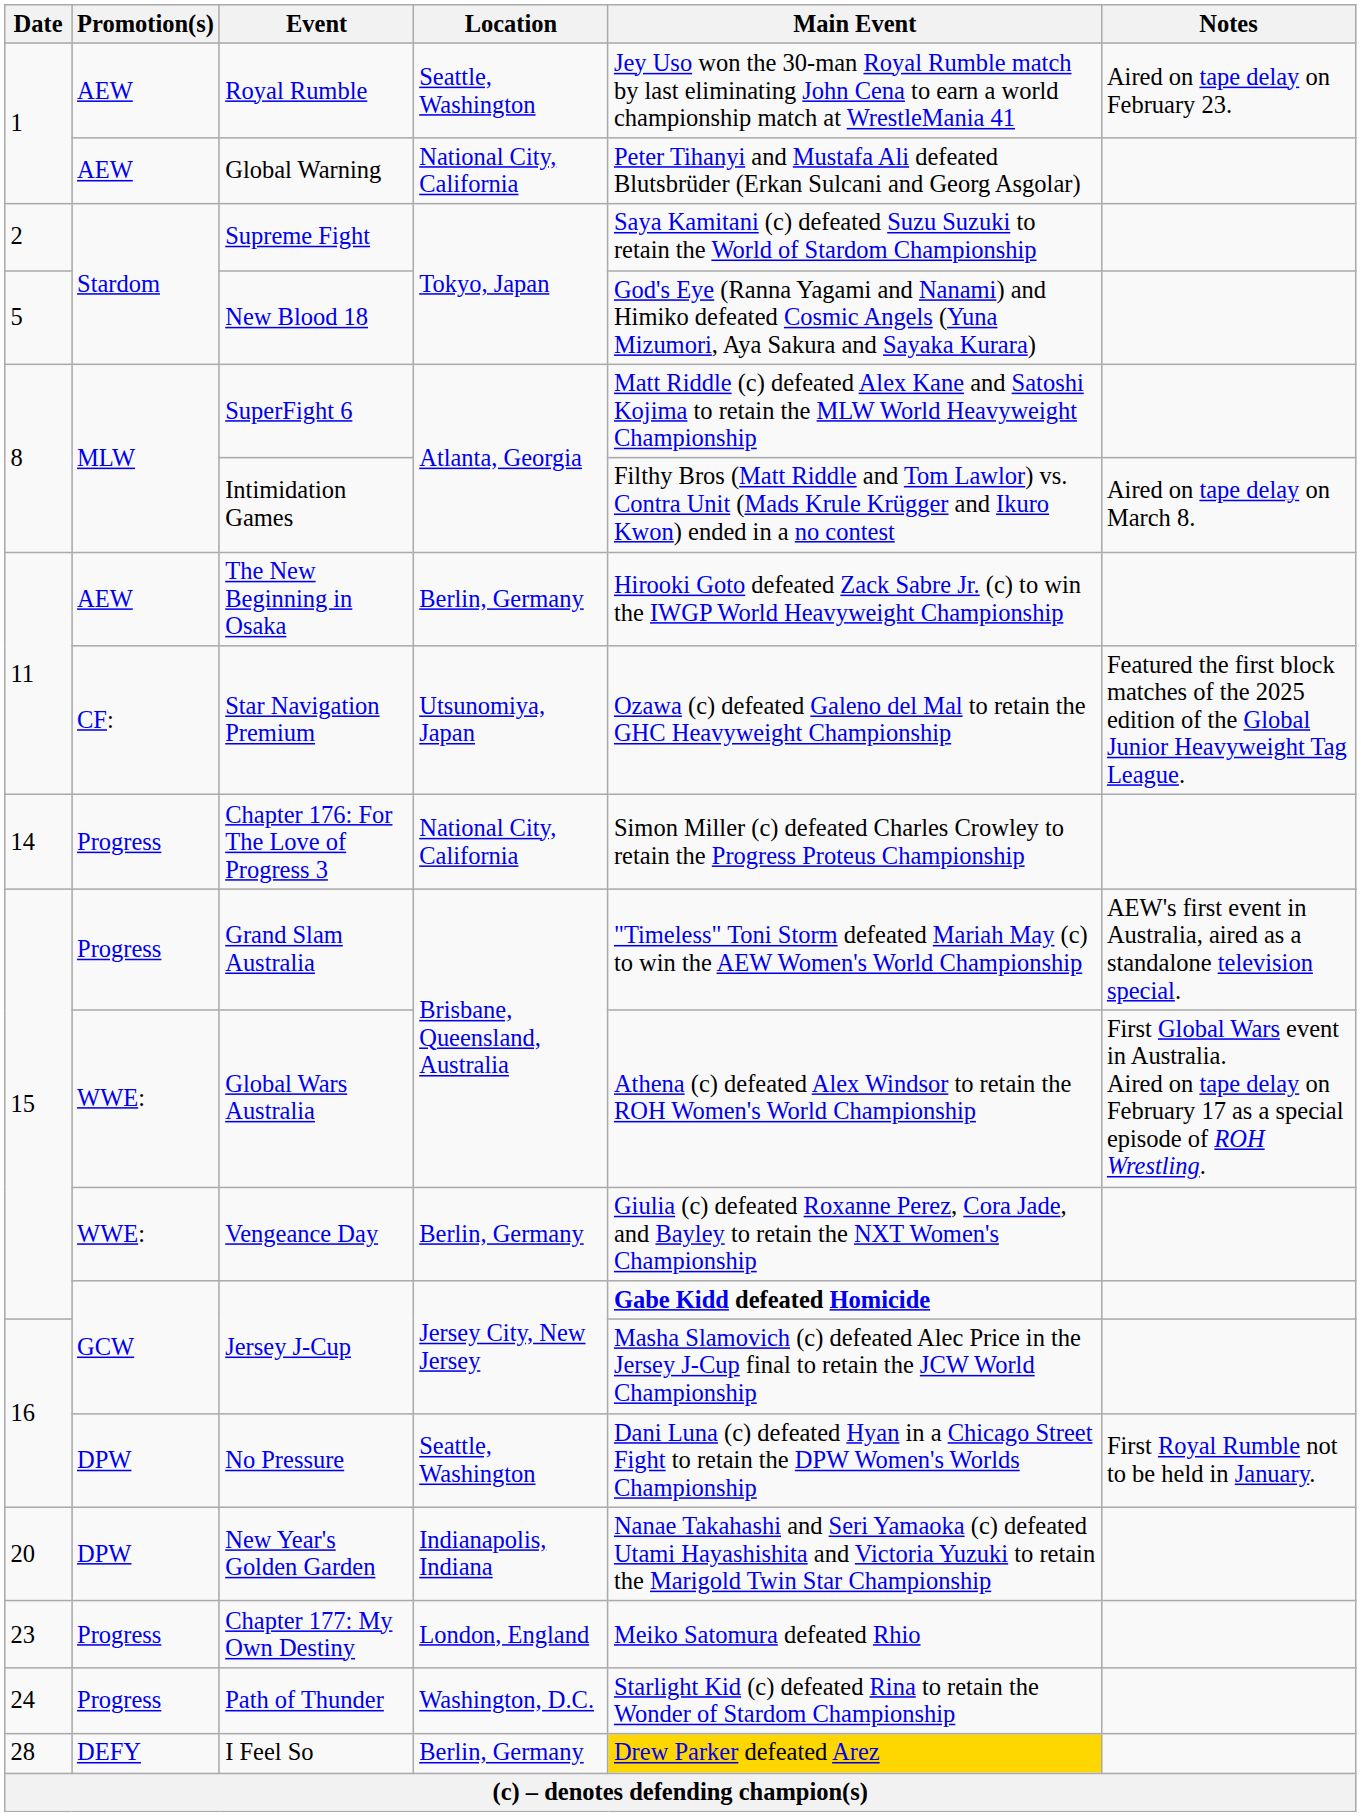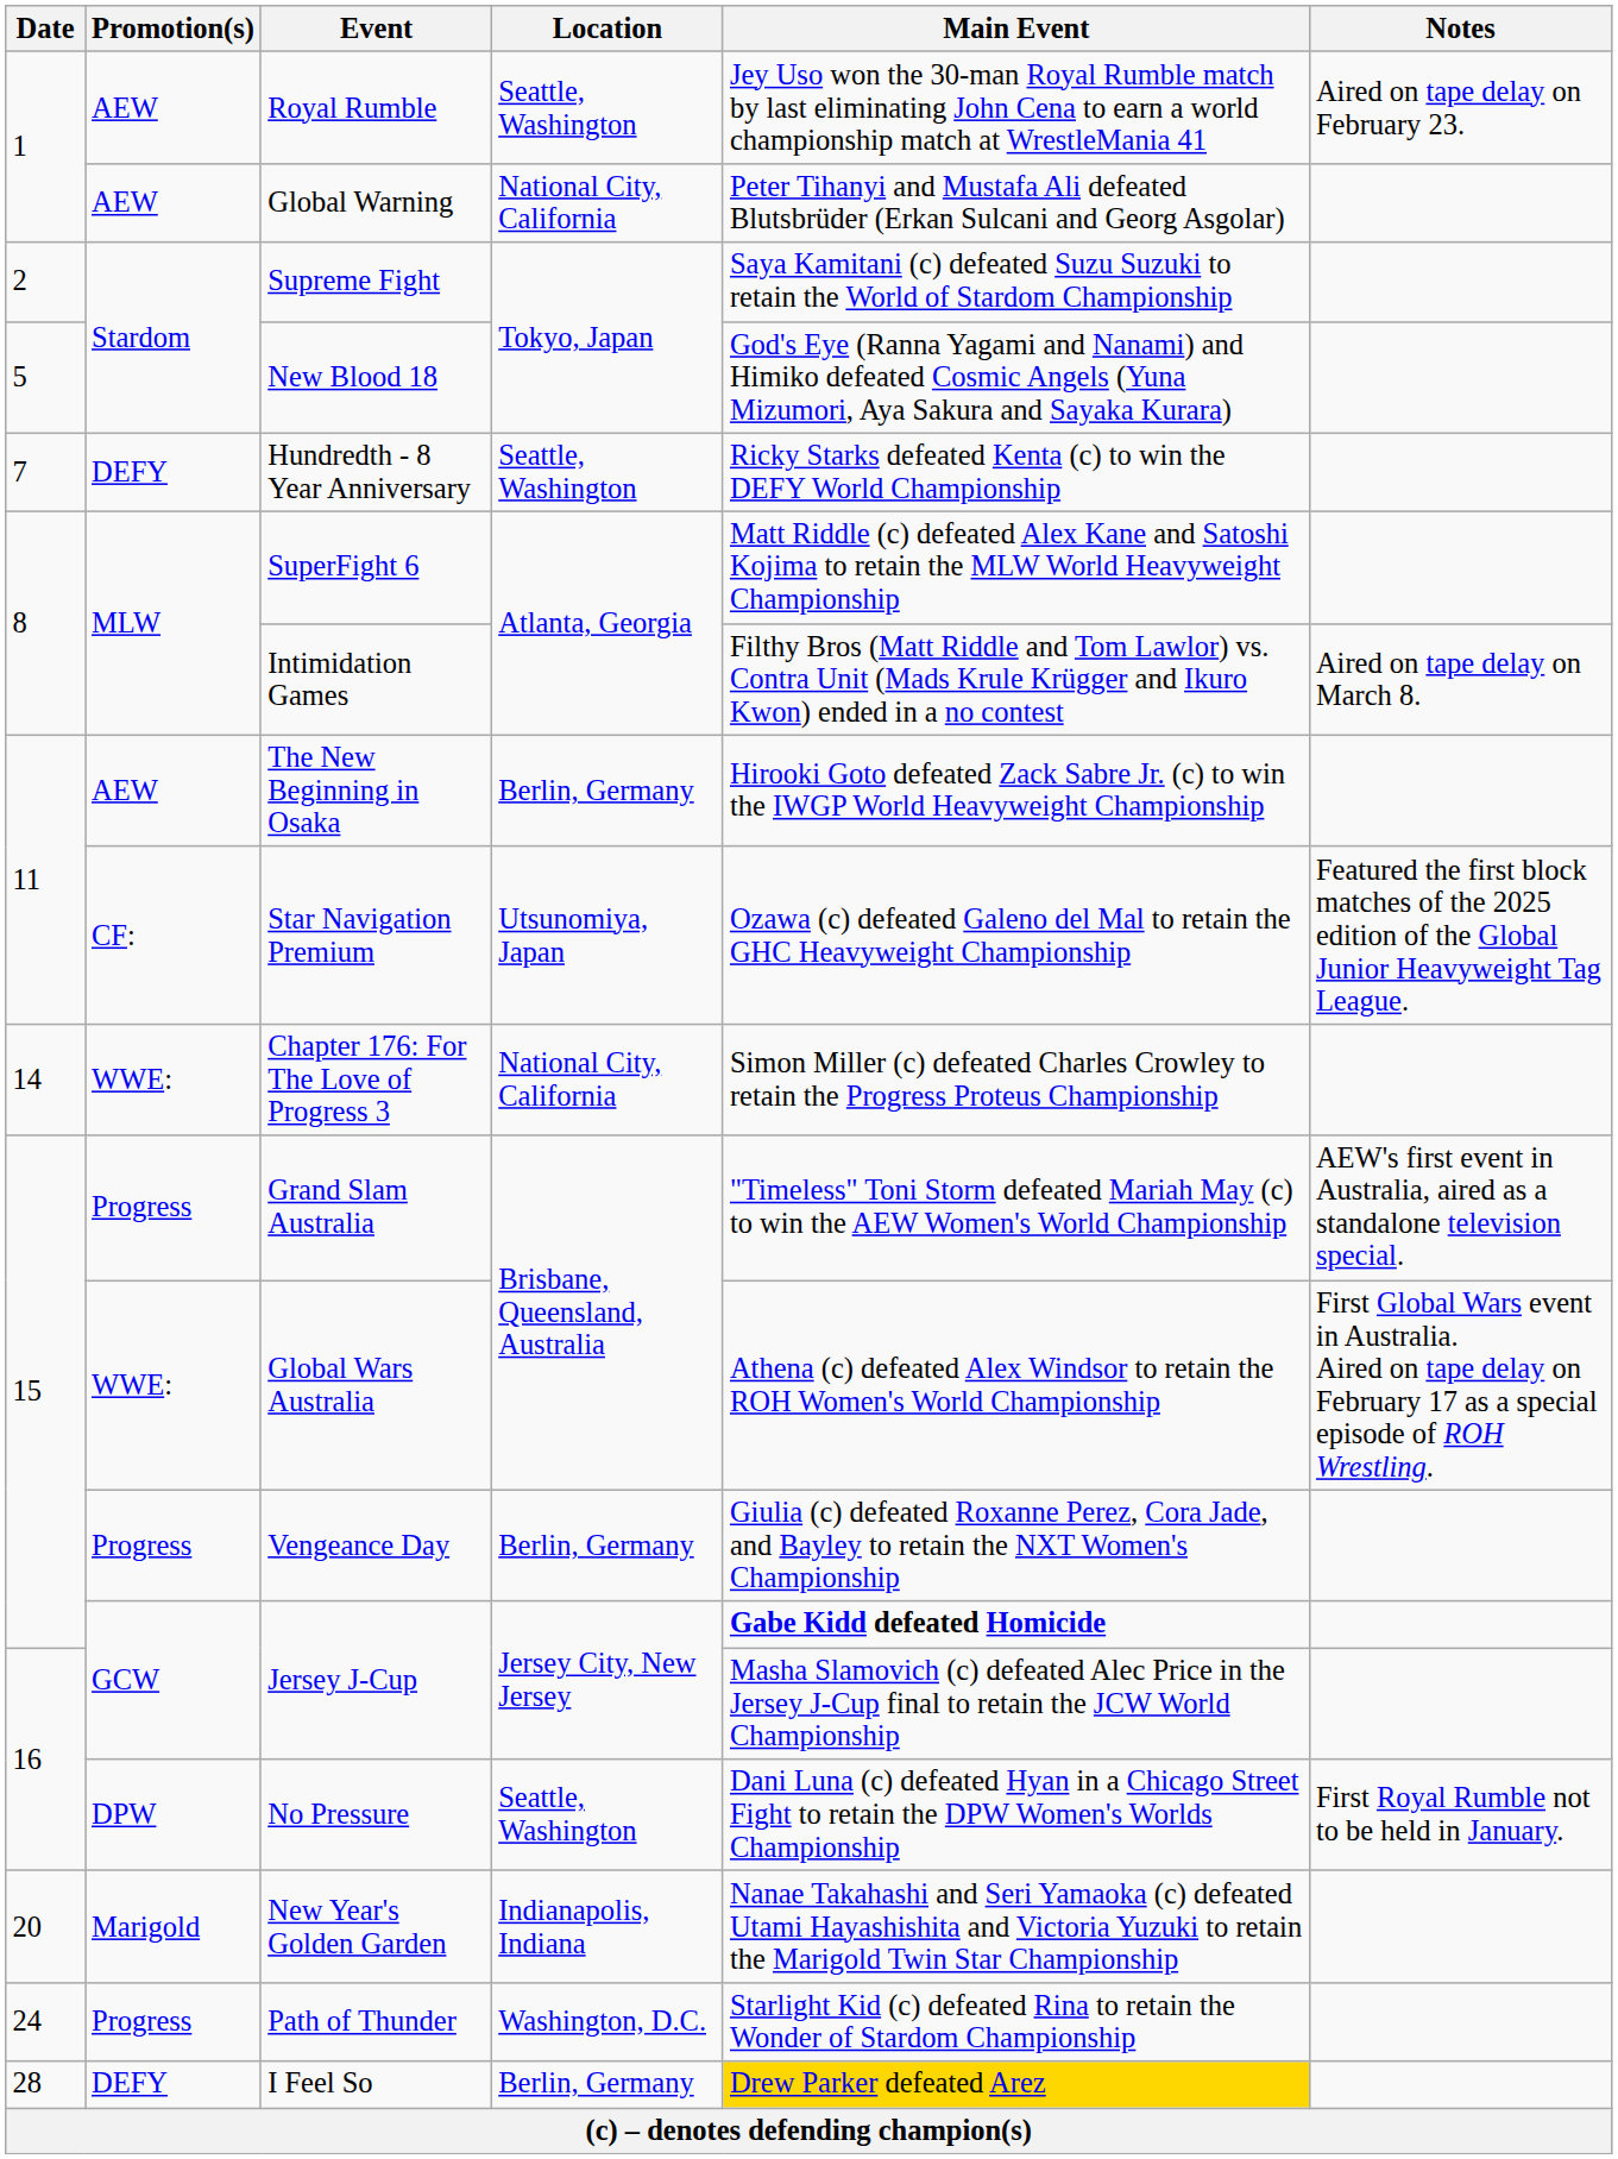 <table class="wikitable" style="width:100%;">
 <tr>
 <th width="5%">Date</th>
 <th width="5%">Promotion(s)</th>
 <th style="width:15%;">Event</th>
 <th style="width:15%;">Location</th>
 <th style="width:40%;">Main Event</th>
 <th style="width:20%;">Notes</th>
 </tr>
 <tr>
 <td rowspan=2>1</td>
 <td><a href='#'>AEW</a></td>
 <td><a href='#'>Royal Rumble</a></td>
 <td><a href='#'>Seattle, Washington</a></td>
 <td><a href='#'>Jey Uso</a> won the 30-man <a href='#'>Royal Rumble match</a> by last eliminating <a href='#'>John Cena</a> to earn a world championship match at <a href='#'>WrestleMania 41</a></td>
 <td>Aired on <a href='#'>tape delay</a> on February 23.</td>
 </tr>
 <tr>
 <td><a href='#'>AEW</a></td>
 <td>Global Warning</td>
 <td><a href='#'>National City, California</a></td>
 <td><a href='#'>Peter Tihanyi</a> and <a href='#'>Mustafa Ali</a> defeated Blutsbrüder (Erkan Sulcani and Georg Asgolar)</td>
 <td></td>
 </tr>
 <tr>
 <td>2</td>
 <td rowspan=2><a href='#'>Stardom</a></td>
 <td><a href='#'>Supreme Fight</a></td>
 <td rowspan=2><a href='#'>Tokyo, Japan</a></td>
 <td><a href='#'>Saya Kamitani</a> (c) defeated <a href='#'>Suzu Suzuki</a> to retain the <a href='#'>World of Stardom Championship</a></td>
 <td></td>
 </tr>
 <tr>
 <td>5</td>
 <td><a href='#'>New Blood 18</a></td>
 <td><a href='#'>God's Eye</a> (Ranna Yagami and <a href='#'>Nanami</a>) and Himiko defeated <a href='#'>Cosmic Angels</a> (<a href='#'>Yuna Mizumori</a>, Aya Sakura and <a href='#'>Sayaka Kurara</a>)</td>
 <td></td>
 </tr>
 <tr>
+<td>7</td>
+<td><a href='#'>DEFY</a></td>
+<td>Hundredth - 8 Year Anniversary</td>
+<td><a href='#'>Seattle, Washington</a></td>
+<td><a href='#'>Ricky Starks</a> defeated <a href='#'>Kenta</a> (c) to win the <a href='#'>DEFY World Championship</a></td>
+<td></td>
+</tr>
+<tr>
 <td rowspan=2>8</td>
 <td rowspan=2><a href='#'>MLW</a></td>
 <td><a href='#'>SuperFight 6</a></td>
 <td rowspan=2><a href='#'>Atlanta, Georgia</a></td>
 <td><a href='#'>Matt Riddle</a> (c) defeated <a href='#'>Alex Kane</a> and <a href='#'>Satoshi Kojima</a> to retain the <a href='#'>MLW World Heavyweight Championship</a></td>
 <td></td>
 </tr>
 <tr>
 <td>Intimidation Games</td>
 <td>Filthy Bros (<a href='#'>Matt Riddle</a> and <a href='#'>Tom Lawlor</a>) vs. <a href='#'>Contra Unit</a> (<a href='#'>Mads Krule Krügger</a> and <a href='#'>Ikuro Kwon</a>) ended in a <a href='#'>no contest</a></td>
 <td>Aired on <a href='#'>tape delay</a> on March 8.</td>
 </tr>
 <tr>
 <td rowspan=2>11</td>
 <td><a href='#'>AEW</a></td>
 <td><a href='#'>The New Beginning in Osaka</a></td>
 <td><a href='#'>Berlin, Germany</a></td>
 <td><a href='#'>Hirooki Goto</a> defeated <a href='#'>Zack Sabre Jr.</a> (c) to win the <a href='#'>IWGP World Heavyweight Championship</a></td>
 <td></td>
 </tr>
 <tr>
 <td><a href='#'>CF</a>:</td>
 <td><a href='#'>Star Navigation Premium</a><br></td>
 <td><a href='#'>Utsunomiya, Japan</a></td>
 <td><a href='#'>Ozawa</a> (c) defeated <a href='#'>Galeno del Mal</a> to retain the <a href='#'>GHC Heavyweight Championship</a></td>
 <td>Featured the first block matches of the 2025 edition of the <a href='#'>Global Junior Heavyweight Tag League</a>.</td>
 </tr>
 <tr>
 <td>14</td>
-<td><a href='#'>Progress</a></td>
+<td><a href='#'>WWE</a>:</td>
 <td><a href='#'>Chapter 176: For The Love of Progress 3</a></td>
 <td><a href='#'>National City, California</a></td>
 <td>Simon Miller (c) defeated Charles Crowley to retain the <a href='#'>Progress Proteus Championship</a></td>
 <td></td>
 </tr>
 <tr>
 <td rowspan=4>15</td>
 <td><a href='#'>Progress</a></td>
 <td><a href='#'>Grand Slam Australia</a></td>
 <td rowspan="2"><a href='#'>Brisbane, Queensland, Australia</a></td>
 <td><a href='#'>"Timeless" Toni Storm</a> defeated <a href='#'>Mariah May</a> (c) to win the <a href='#'>AEW Women's World Championship</a></td>
 <td>AEW's first event in Australia, aired as a standalone <a href='#'>television special</a>.</td>
 </tr>
 <tr>
 <td><a href='#'>WWE</a>:</td>
 <td><a href='#'>Global Wars Australia</a></td>
 <td><a href='#'>Athena</a> (c) defeated <a href='#'>Alex Windsor</a> to retain the <a href='#'>ROH Women's World Championship</a></td>
 <td>First <a href='#'>Global Wars</a> event in Australia.<br>Aired on <a href='#'>tape delay</a> on February 17 as a special episode of <em><a href='#'>ROH Wrestling</a></em>.</td>
 </tr>
 <tr>
-<td><a href='#'>WWE</a>:</td>
+<td><a href='#'>Progress</a></td>
 <td><a href='#'>Vengeance Day</a></td>
 <td><a href='#'>Berlin, Germany</a></td>
 <td><a href='#'>Giulia</a> (c) defeated <a href='#'>Roxanne Perez</a>, <a href='#'>Cora Jade</a>, and <a href='#'>Bayley</a> to retain the <a href='#'>NXT Women's Championship</a></td>
 <td></td>
 </tr>
 <tr>
 <td rowspan=2><a href='#'>GCW</a></td>
 <td rowspan=2><a href='#'>Jersey J-Cup</a></td>
 <td rowspan=2><a href='#'>Jersey City, New Jersey</a></td>
 <td><strong><a href='#'>Gabe Kidd</a> defeated <a href='#'>Homicide</a></strong></td>
 <td></td>
 </tr>
 <tr>
 <td rowspan=2>16</td>
 <td><a href='#'>Masha Slamovich</a> (c) defeated Alec Price in the <a href='#'>Jersey J-Cup</a> final to retain the <a href='#'>JCW World Championship</a></td>
 <td></td>
 </tr>
 <tr>
 <td><a href='#'>DPW</a></td>
 <td><a href='#'>No Pressure</a></td>
 <td><a href='#'>Seattle, Washington</a></td>
 <td><a href='#'>Dani Luna</a> (c) defeated <a href='#'>Hyan</a> in a <a href='#'>Chicago Street Fight</a> to retain the <a href='#'>DPW Women's Worlds Championship</a></td>
 <td>First <a href='#'>Royal Rumble</a> not to be held in <a href='#'>January</a>.</td>
 </tr>
 <tr>
 <td>20</td>
-<td><a href='#'>DPW</a></td>
+<td><a href='#'>Marigold</a></td>
 <td><a href='#'>New Year's Golden Garden</a><br></td>
 <td><a href='#'>Indianapolis, Indiana</a></td>
 <td><a href='#'>Nanae Takahashi</a> and <a href='#'>Seri Yamaoka</a> (c) defeated <a href='#'>Utami Hayashishita</a> and <a href='#'>Victoria Yuzuki</a> to retain the <a href='#'>Marigold Twin Star Championship</a></td>
-<td></td>
-</tr>
-<tr>
-<td>23</td>
-<td><a href='#'>Progress</a></td>
-<td><a href='#'>Chapter 177: My Own Destiny</a></td>
-<td><a href='#'>London, England</a></td>
-<td><a href='#'>Meiko Satomura</a> defeated <a href='#'>Rhio</a></td>
 <td></td>
 </tr>
 <tr>
 <td>24</td>
 <td><a href='#'>Progress</a></td>
 <td><a href='#'>Path of Thunder</a></td>
 <td><a href='#'>Washington, D.C.</a></td>
 <td><a href='#'>Starlight Kid</a> (c) defeated <a href='#'>Rina</a> to retain the <a href='#'>Wonder of Stardom Championship</a></td>
 <td></td>
 </tr>
 <tr>
 <td>28</td>
 <td><a href='#'>DEFY</a></td>
 <td>I Feel So</td>
 <td><a href='#'>Berlin, Germany</a></td>
 <td style="background: gold;"><a href='#'>Drew Parker</a> defeated <a href='#'>Arez</a></td>
 <td></td>
 </tr>
 <tr>
 <th colspan="6">(c) – denotes defending champion(s)</th>
 </tr>
 </table>
